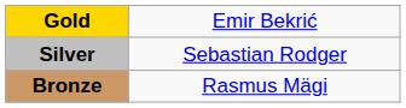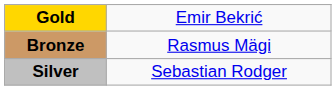 <table class="wikitable" style="text-align:center; " width="35%">
 <tr>
 <td bgcolor="gold"><strong>Gold</strong></td>
 <td><a href='#'>Emir Bekrić</a><br>  <small><em></em></small></td>
 </tr>
 <tr>
+<td bgcolor="CC9966"><strong>Bronze</strong></td>
+<td><a href='#'>Rasmus Mägi</a><br>  <small><em></em></small></td>
+</tr>
+<tr>
 <td bgcolor="silver"><strong>Silver</strong></td>
 <td><a href='#'>Sebastian Rodger</a><br>  <small><em></em></small></td>
 </tr>
-<tr>
-<td bgcolor="CC9966"><strong>Bronze</strong></td>
-<td><a href='#'>Rasmus Mägi</a><br>  <small><em></em></small></td>
-</tr>
 </table>
